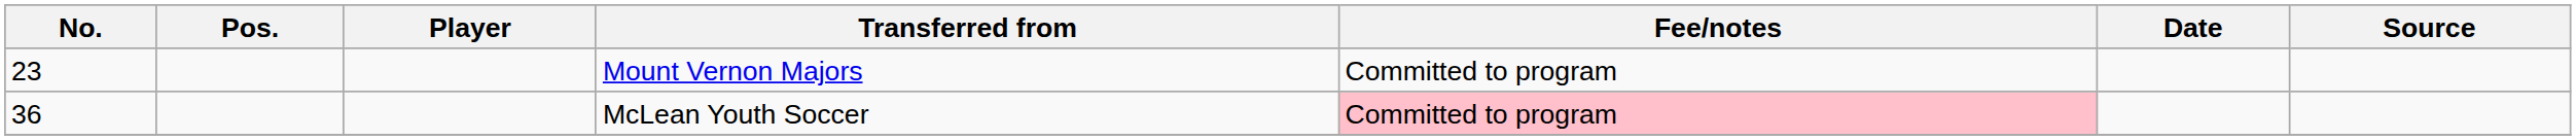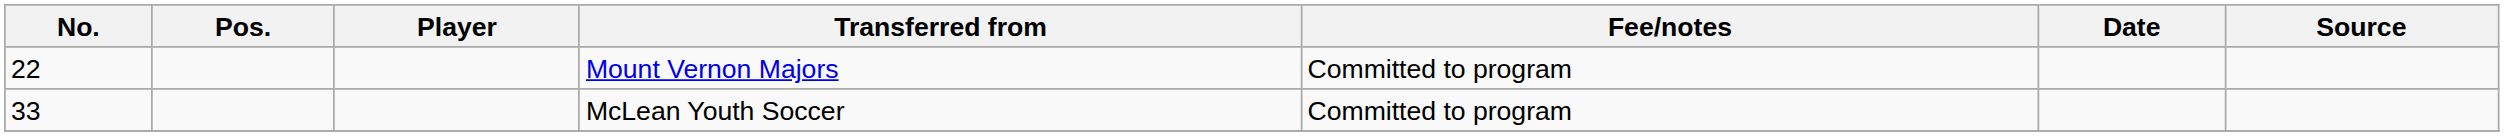 <table class="wikitable sortable" style="width:90%; text-align:center; font-size:95%; text-align:left;">
 <tr>
 <th><strong>No.</strong></th>
 <th><strong>Pos.</strong></th>
 <th><strong>Player</strong></th>
 <th><strong>Transferred from</strong></th>
 <th><strong>Fee/notes</strong></th>
 <th><strong>Date</strong></th>
 <th><strong>Source</strong></th>
 </tr>
 <tr>
-<td>23</td>
+<td>22</td>
 <td align=center></td>
 <td></td>
 <td> <a href='#'>Mount Vernon Majors</a></td>
 <td>Committed to program</td>
 <td></td>
 <td></td>
 </tr>
 <tr>
-<td>36</td>
+<td>33</td>
 <td align=center></td>
 <td></td>
 <td> McLean Youth Soccer</td>
-<td style="background: pink;">Committed to program</td>
+<td>Committed to program</td>
 <td></td>
 <td></td>
 </tr>
 <tr>
 </tr>
 </table>
